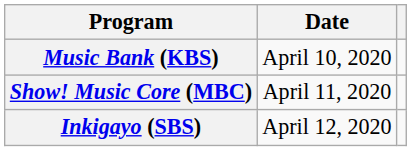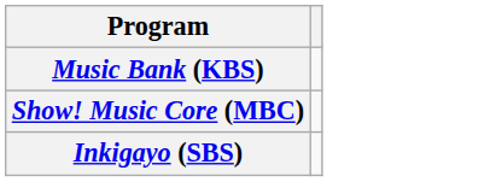 <table class="wikitable sortable plainrowheaders" style="text-align:center;">
 <tr>
 <th scope="col">Program</th>
-<th scope="col">Date</th>
 <th scope="col"></th>
 </tr>
 <tr>
 <th scope="row"><em><a href='#'>Music Bank</a></em> (<a href='#'>KBS</a>)</th>
-<td>April 10, 2020</td>
 <td></td>
 </tr>
 <tr>
 <th scope="row"><em><a href='#'>Show! Music Core</a></em> (<a href='#'>MBC</a>)</th>
-<td>April 11, 2020</td>
 <td></td>
 </tr>
 <tr>
 <th scope="row"><em><a href='#'>Inkigayo</a></em> (<a href='#'>SBS</a>)</th>
-<td>April 12, 2020</td>
 <td></td>
 </tr>
 </table>
